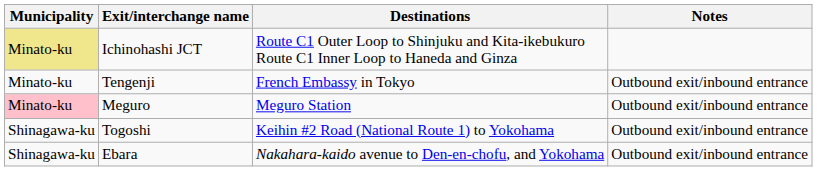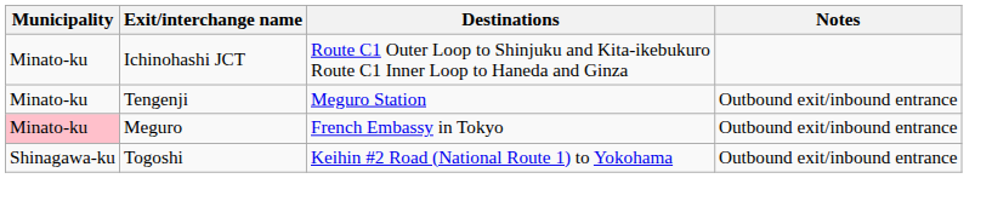 <table class=wikitable>
 <tr>
 <th>Municipality</th>
 <th>Exit/interchange name</th>
 <th>Destinations</th>
 <th>Notes</th>
 </tr>
 <tr>
-<td style="background: khaki;">Minato-ku</td>
+<td>Minato-ku</td>
 <td>Ichinohashi JCT</td>
 <td><a href='#'>Route C1</a> Outer Loop to Shinjuku and Kita-ikebukuro<br>Route C1 Inner Loop to Haneda and Ginza</td>
 <td></td>
 </tr>
 <tr>
 <td>Minato-ku</td>
 <td>Tengenji</td>
-<td><a href='#'>French Embassy</a> in Tokyo</td>
+<td><a href='#'>Meguro Station</a></td>
 <td>Outbound exit/inbound entrance</td>
 </tr>
 <tr>
 <td style="background: pink;">Minato-ku</td>
 <td>Meguro</td>
-<td><a href='#'>Meguro Station</a></td>
+<td><a href='#'>French Embassy</a> in Tokyo</td>
 <td>Outbound exit/inbound entrance</td>
 </tr>
 <tr>
 <td>Shinagawa-ku</td>
 <td>Togoshi</td>
 <td><a href='#'>Keihin #2 Road (National Route 1)</a> to <a href='#'>Yokohama</a></td>
 <td>Outbound exit/inbound entrance</td>
 </tr>
-<tr>
-<td>Shinagawa-ku</td>
-<td>Ebara</td>
-<td><em>Nakahara-kaido</em> avenue to <a href='#'>Den-en-chofu</a>, and <a href='#'>Yokohama</a></td>
-<td>Outbound exit/inbound entrance</td>
-</tr>
 </table>
